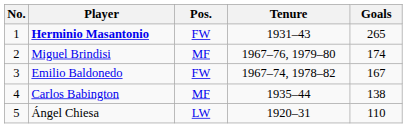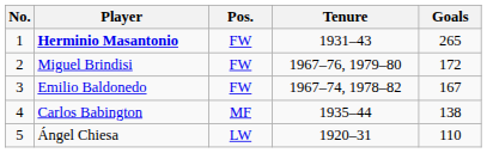 <table class="wikitable sortable" style="text-align:center">
 <tr>
 <th width=20px>No.</th>
 <th width=180px>Player</th>
 <th width=60px>Pos.</th>
 <th width=150px>Tenure</th>
 <th width=60px>Goals</th>
 </tr>
 <tr>
 <td>1</td>
 <td align=left> <strong><a href='#'>Herminio Masantonio</a></strong> </td>
 <td><a href='#'>FW</a></td>
 <td>1931–43</td>
 <td>265</td>
 </tr>
 <tr>
 <td>2</td>
 <td align=left> <a href='#'>Miguel Brindisi</a></td>
-<td><a href='#'>MF</a></td>
+<td><a href='#'>FW</a></td>
 <td>1967–76, 1979–80</td>
-<td>174</td>
+<td>172</td>
 </tr>
 <tr>
 <td>3</td>
 <td align=left> <a href='#'>Emilio Baldonedo</a></td>
 <td><a href='#'>FW</a></td>
 <td>1967–74, 1978–82</td>
 <td>167</td>
 </tr>
 <tr>
 <td>4</td>
 <td align=left> <a href='#'>Carlos Babington</a></td>
 <td><a href='#'>MF</a></td>
 <td>1935–44</td>
 <td>138</td>
 </tr>
 <tr>
 <td>5</td>
 <td align=left> Ángel Chiesa</td>
 <td><a href='#'>LW</a></td>
 <td>1920–31</td>
 <td>110</td>
 </tr>
 </table>
